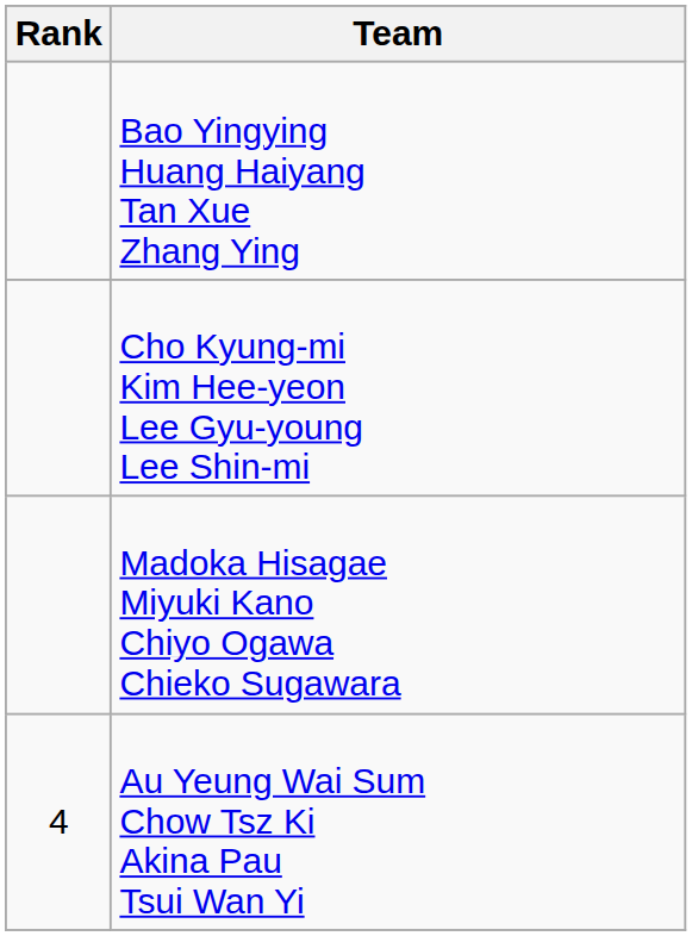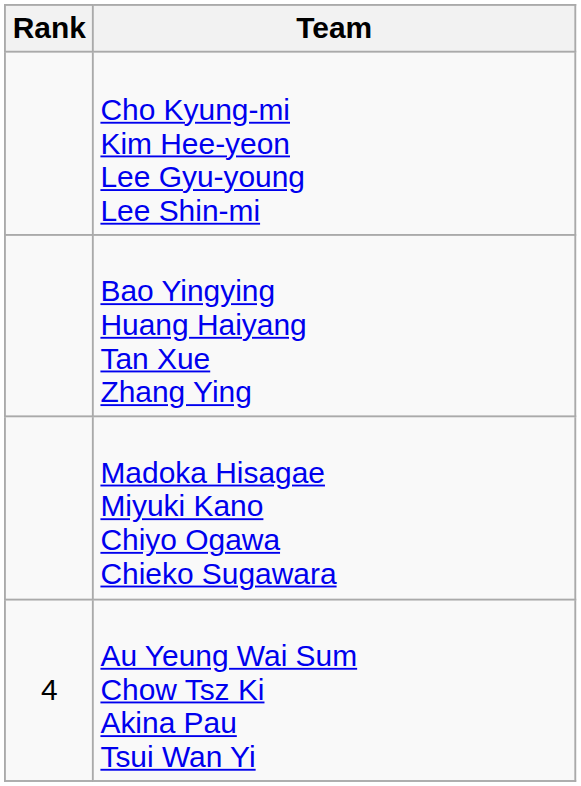 <table class="wikitable" style="text-align: center;">
 <tr>
 <th width=40>Rank</th>
 <th width=250>Team</th>
 </tr>
 <tr>
 <td></td>
-<td align=left><br><a href='#'>Bao Yingying</a><br><a href='#'>Huang Haiyang</a><br><a href='#'>Tan Xue</a><br><a href='#'>Zhang Ying</a></td>
+<td align=left><br><a href='#'>Cho Kyung-mi</a><br><a href='#'>Kim Hee-yeon</a><br><a href='#'>Lee Gyu-young</a><br><a href='#'>Lee Shin-mi</a></td>
 </tr>
 <tr>
 <td></td>
-<td align=left><br><a href='#'>Cho Kyung-mi</a><br><a href='#'>Kim Hee-yeon</a><br><a href='#'>Lee Gyu-young</a><br><a href='#'>Lee Shin-mi</a></td>
+<td align=left><br><a href='#'>Bao Yingying</a><br><a href='#'>Huang Haiyang</a><br><a href='#'>Tan Xue</a><br><a href='#'>Zhang Ying</a></td>
 </tr>
 <tr>
 <td></td>
 <td align=left><br><a href='#'>Madoka Hisagae</a><br><a href='#'>Miyuki Kano</a><br><a href='#'>Chiyo Ogawa</a><br><a href='#'>Chieko Sugawara</a></td>
 </tr>
 <tr>
 <td>4</td>
 <td align=left><br><a href='#'>Au Yeung Wai Sum</a><br><a href='#'>Chow Tsz Ki</a><br><a href='#'>Akina Pau</a><br><a href='#'>Tsui Wan Yi</a></td>
 </tr>
 </table>
